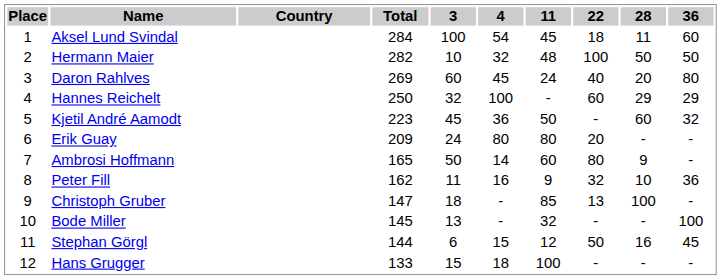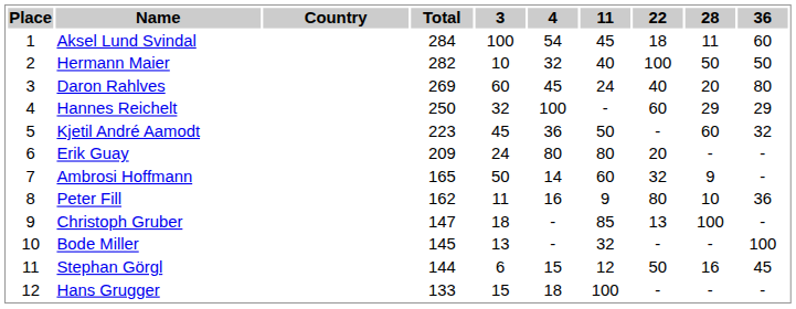 <table border="0" style="border: 1px solid #999; background-color:#FFFFFF; text-align:center; font-size:86%; line-height:15px;">
 <tr align="center" bgcolor="#CCCCCC">
 <th width=35>Place</th>
 <th width=170>Name</th>
 <th width=120>Country</th>
 <th width=50>Total</th>
 <th width=40>3</th>
 <th width=40>4</th>
 <th width=40>11</th>
 <th width=40>22</th>
 <th width=40>28</th>
 <th width=40>36</th>
 </tr>
 <tr>
 <td>1</td>
 <td align="left"><a href='#'>Aksel Lund Svindal</a></td>
 <td align="left"></td>
 <td>284</td>
 <td>100</td>
 <td>54</td>
 <td>45</td>
 <td>18</td>
 <td>11</td>
 <td>60</td>
 </tr>
 <tr>
 <td>2</td>
 <td align="left"><a href='#'>Hermann Maier</a></td>
 <td align="left"></td>
 <td>282</td>
 <td>10</td>
 <td>32</td>
-<td>48</td>
+<td>40</td>
 <td>100</td>
 <td>50</td>
 <td>50</td>
 </tr>
 <tr>
 <td>3</td>
 <td align="left"><a href='#'>Daron Rahlves</a></td>
 <td align="left"></td>
 <td>269</td>
 <td>60</td>
 <td>45</td>
 <td>24</td>
 <td>40</td>
 <td>20</td>
 <td>80</td>
 </tr>
 <tr>
 <td>4</td>
 <td align="left"><a href='#'>Hannes Reichelt</a></td>
 <td align="left"></td>
 <td>250</td>
 <td>32</td>
 <td>100</td>
 <td>-</td>
 <td>60</td>
 <td>29</td>
 <td>29</td>
 </tr>
 <tr>
 <td>5</td>
 <td align="left"><a href='#'>Kjetil André Aamodt</a></td>
 <td align="left"></td>
 <td>223</td>
 <td>45</td>
 <td>36</td>
 <td>50</td>
 <td>-</td>
 <td>60</td>
 <td>32</td>
 </tr>
 <tr>
 <td>6</td>
 <td align="left"><a href='#'>Erik Guay</a></td>
 <td align="left"></td>
 <td>209</td>
 <td>24</td>
 <td>80</td>
 <td>80</td>
 <td>20</td>
 <td>-</td>
 <td>-</td>
 </tr>
 <tr>
 <td>7</td>
 <td align="left"><a href='#'>Ambrosi Hoffmann</a></td>
 <td align="left"></td>
 <td>165</td>
 <td>50</td>
 <td>14</td>
 <td>60</td>
-<td>80</td>
+<td>32</td>
 <td>9</td>
 <td>-</td>
 </tr>
 <tr>
 <td>8</td>
 <td align="left"><a href='#'>Peter Fill</a></td>
 <td align="left"></td>
 <td>162</td>
 <td>11</td>
 <td>16</td>
 <td>9</td>
-<td>32</td>
+<td>80</td>
 <td>10</td>
 <td>36</td>
 </tr>
 <tr>
 <td>9</td>
 <td align="left"><a href='#'>Christoph Gruber</a></td>
 <td align="left"></td>
 <td>147</td>
 <td>18</td>
 <td>-</td>
 <td>85</td>
 <td>13</td>
 <td>100</td>
 <td>-</td>
 </tr>
 <tr>
 <td>10</td>
 <td align="left"><a href='#'>Bode Miller</a></td>
 <td align="left"></td>
 <td>145</td>
 <td>13</td>
 <td>-</td>
 <td>32</td>
 <td>-</td>
 <td>-</td>
 <td>100</td>
 </tr>
 <tr>
 <td>11</td>
 <td align="left"><a href='#'>Stephan Görgl</a></td>
 <td align="left"></td>
 <td>144</td>
 <td>6</td>
 <td>15</td>
 <td>12</td>
 <td>50</td>
 <td>16</td>
 <td>45</td>
 </tr>
 <tr>
 <td>12</td>
 <td align="left"><a href='#'>Hans Grugger</a></td>
 <td align="left"></td>
 <td>133</td>
 <td>15</td>
 <td>18</td>
 <td>100</td>
 <td>-</td>
 <td>-</td>
 <td>-</td>
 </tr>
 </table>
